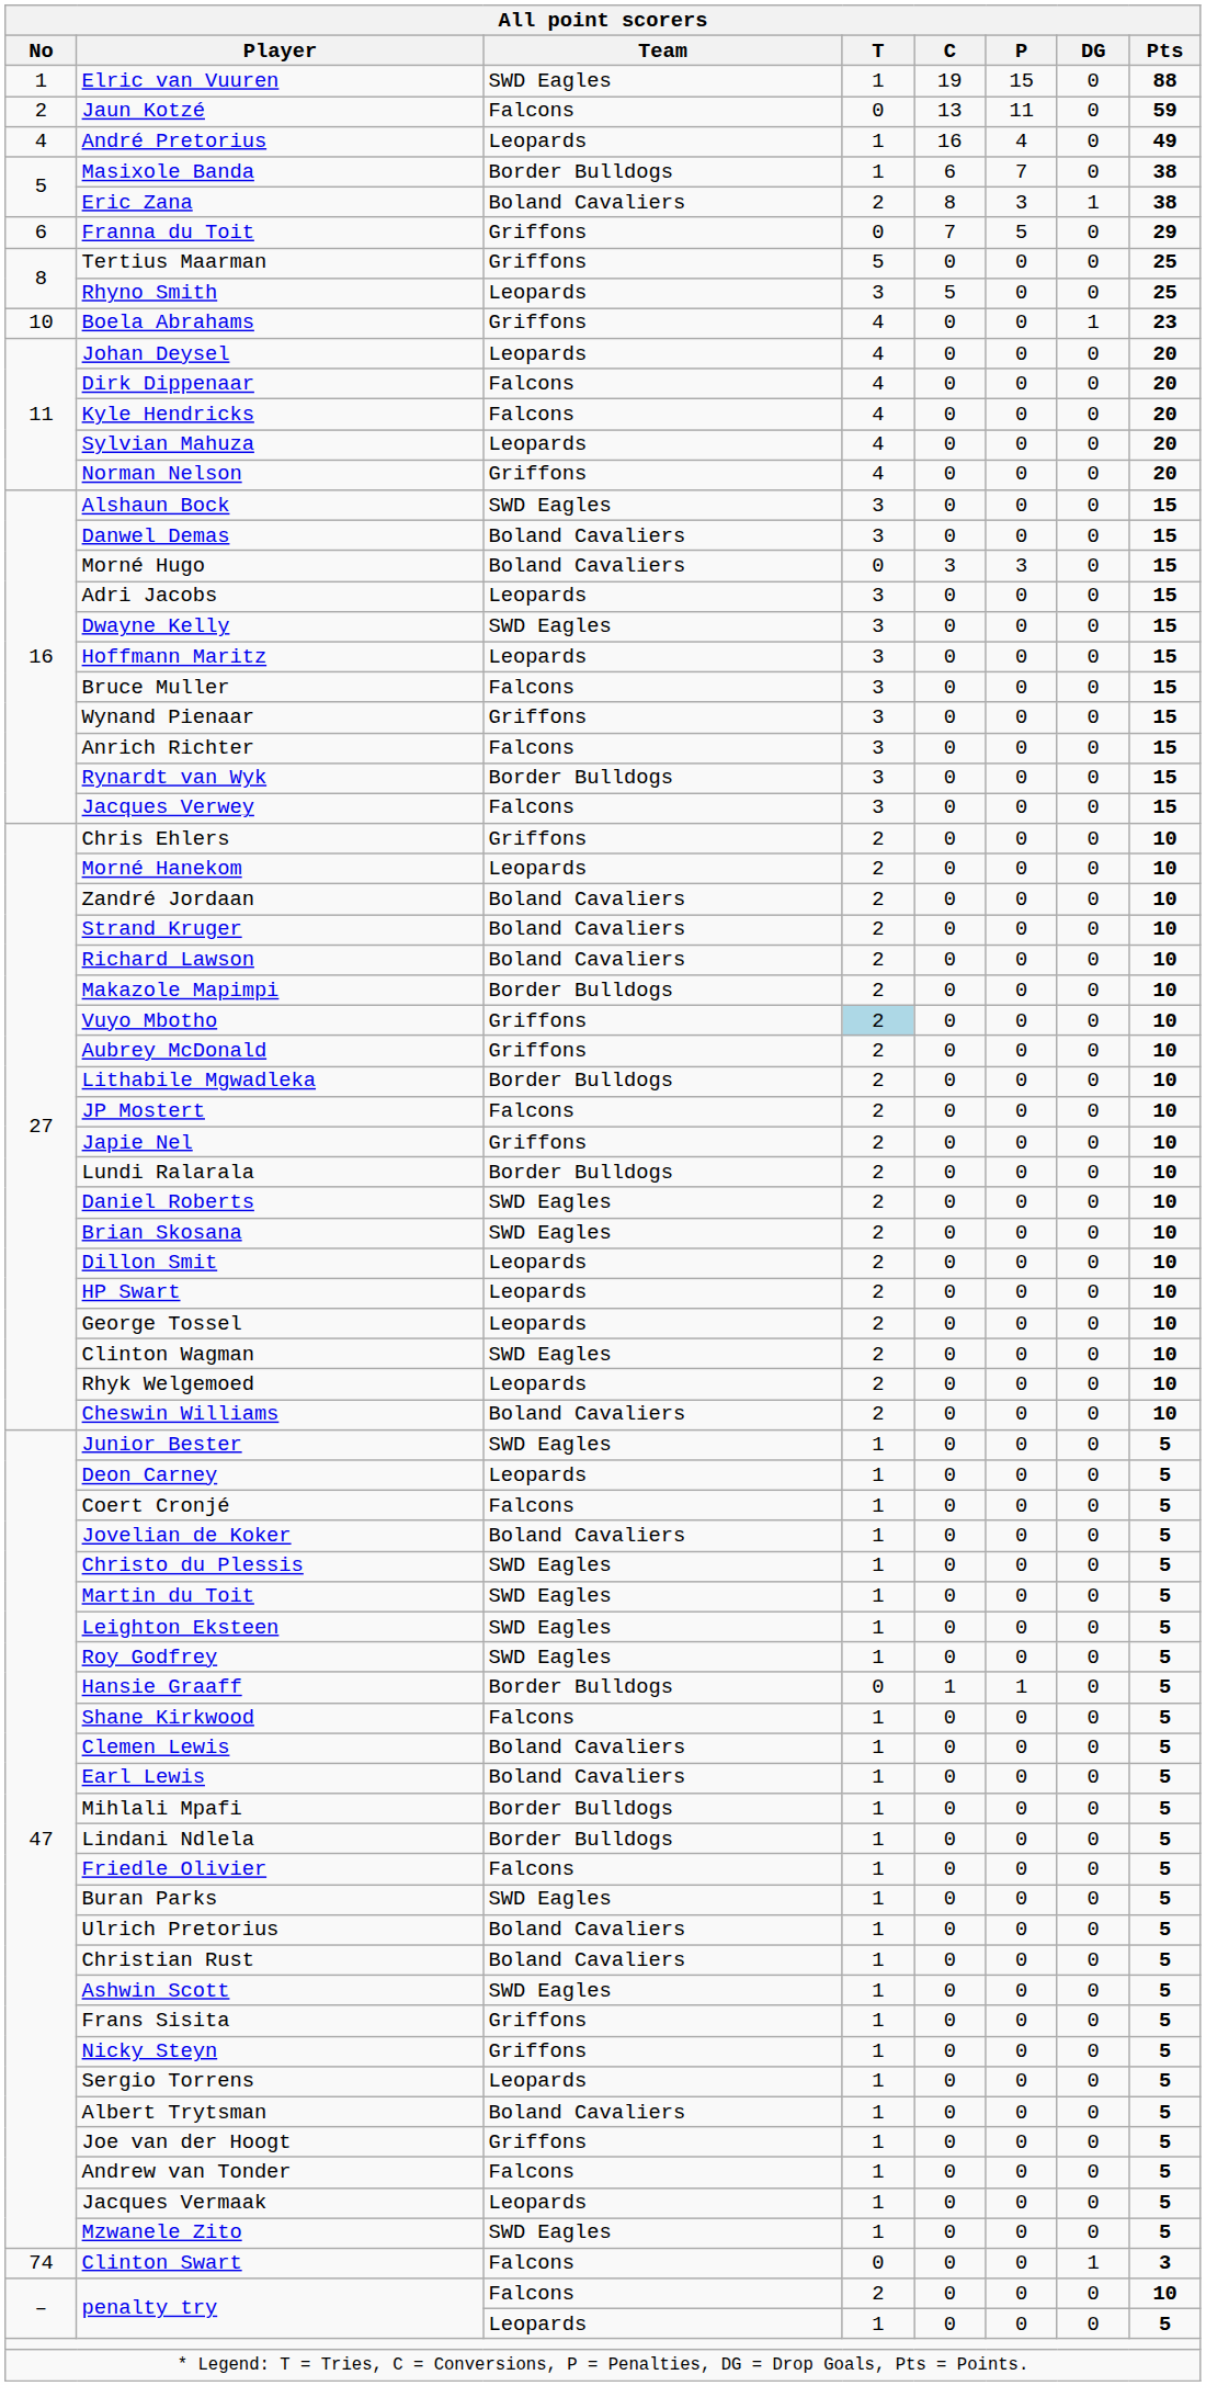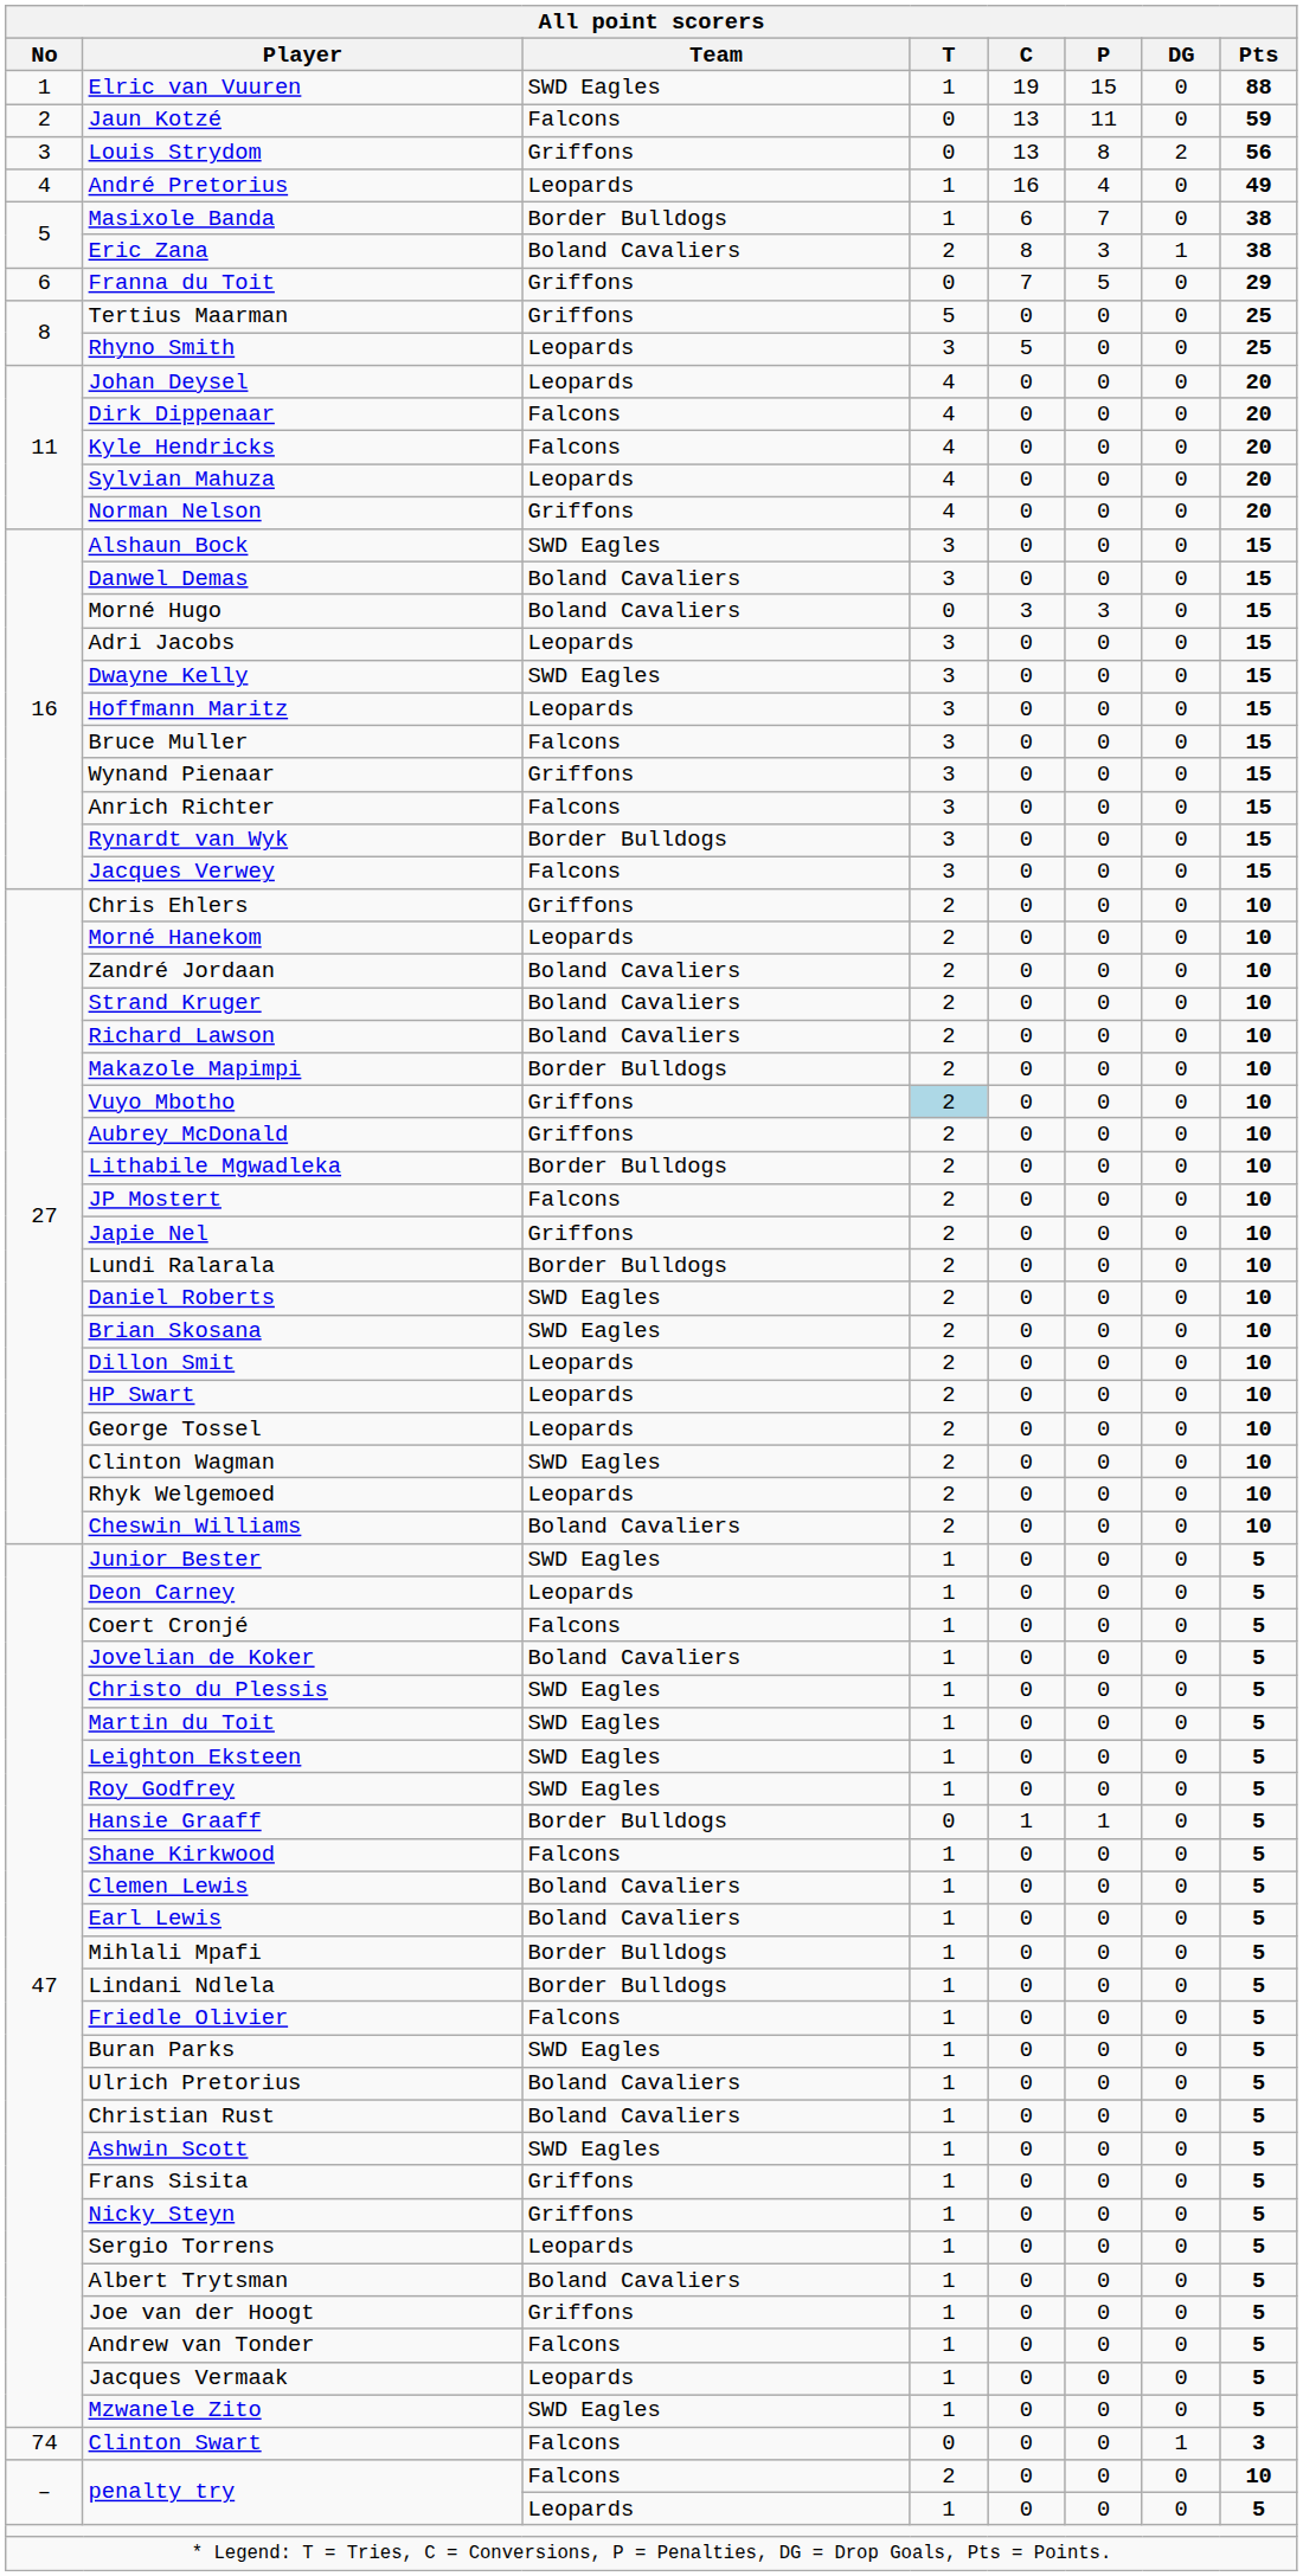 <table class="wikitable collapsible sortable" style="text-align:center; line-height:100%; font-size:100%; width:60%;">
 <tr>
 <th colspan=8>All point scorers</th>
 </tr>
 <tr>
 <th style="width:6%;">No</th>
 <th style="width:34%;">Player</th>
 <th style="width:30%;">Team</th>
 <th style="width:6%;">T</th>
 <th style="width:6%;">C</th>
 <th style="width:6%;">P</th>
 <th style="width:6%;">DG</th>
 <th style="width:6%;">Pts<br></th>
 </tr>
 <tr>
 <td>1</td>
 <td align=left><a href='#'>Elric van Vuuren</a></td>
 <td align=left>SWD Eagles</td>
 <td>1</td>
 <td>19</td>
 <td>15</td>
 <td>0</td>
 <td><strong>88</strong></td>
 </tr>
 <tr>
 <td>2</td>
 <td align=left><a href='#'>Jaun Kotzé</a></td>
 <td align=left>Falcons</td>
 <td>0</td>
 <td>13</td>
 <td>11</td>
 <td>0</td>
 <td><strong>59</strong></td>
+</tr>
+<tr>
+<td>3</td>
+<td align=left><a href='#'>Louis Strydom</a></td>
+<td align=left>Griffons</td>
+<td>0</td>
+<td>13</td>
+<td>8</td>
+<td>2</td>
+<td><strong>56</strong></td>
 </tr>
 <tr>
 <td>4</td>
 <td align=left><a href='#'>André Pretorius</a></td>
 <td align=left>Leopards</td>
 <td>1</td>
 <td>16</td>
 <td>4</td>
 <td>0</td>
 <td><strong>49</strong></td>
 </tr>
 <tr>
 <td rowspan=2>5</td>
 <td align=left><a href='#'>Masixole Banda</a></td>
 <td align=left>Border Bulldogs</td>
 <td>1</td>
 <td>6</td>
 <td>7</td>
 <td>0</td>
 <td><strong>38</strong></td>
 </tr>
 <tr>
 <td align=left><a href='#'>Eric Zana</a></td>
 <td align=left>Boland Cavaliers</td>
 <td>2</td>
 <td>8</td>
 <td>3</td>
 <td>1</td>
 <td><strong>38</strong></td>
 </tr>
 <tr>
 <td>6</td>
 <td align=left><a href='#'>Franna du Toit</a></td>
 <td align=left>Griffons</td>
 <td>0</td>
 <td>7</td>
 <td>5</td>
 <td>0</td>
 <td><strong>29</strong></td>
 </tr>
 <tr>
 <td rowspan=2>8</td>
 <td align=left>Tertius Maarman</td>
 <td align=left>Griffons</td>
 <td>5</td>
 <td>0</td>
 <td>0</td>
 <td>0</td>
 <td><strong>25</strong></td>
 </tr>
 <tr>
 <td align=left><a href='#'>Rhyno Smith</a></td>
 <td align=left>Leopards</td>
 <td>3</td>
 <td>5</td>
 <td>0</td>
 <td>0</td>
 <td><strong>25</strong></td>
-</tr>
-<tr>
-<td>10</td>
-<td align=left><a href='#'>Boela Abrahams</a></td>
-<td align=left>Griffons</td>
-<td>4</td>
-<td>0</td>
-<td>0</td>
-<td>1</td>
-<td><strong>23</strong></td>
 </tr>
 <tr>
 <td rowspan=5>11</td>
 <td align=left><a href='#'>Johan Deysel</a></td>
 <td align=left>Leopards</td>
 <td>4</td>
 <td>0</td>
 <td>0</td>
 <td>0</td>
 <td><strong>20</strong></td>
 </tr>
 <tr>
 <td align=left><a href='#'>Dirk Dippenaar</a></td>
 <td align=left>Falcons</td>
 <td>4</td>
 <td>0</td>
 <td>0</td>
 <td>0</td>
 <td><strong>20</strong></td>
 </tr>
 <tr>
 <td align=left><a href='#'>Kyle Hendricks</a></td>
 <td align=left>Falcons</td>
 <td>4</td>
 <td>0</td>
 <td>0</td>
 <td>0</td>
 <td><strong>20</strong></td>
 </tr>
 <tr>
 <td align=left><a href='#'>Sylvian Mahuza</a></td>
 <td align=left>Leopards</td>
 <td>4</td>
 <td>0</td>
 <td>0</td>
 <td>0</td>
 <td><strong>20</strong></td>
 </tr>
 <tr>
 <td align=left><a href='#'>Norman Nelson</a></td>
 <td align=left>Griffons</td>
 <td>4</td>
 <td>0</td>
 <td>0</td>
 <td>0</td>
 <td><strong>20</strong></td>
 </tr>
 <tr>
 <td rowspan=11>16</td>
 <td align=left><a href='#'>Alshaun Bock</a></td>
 <td align=left>SWD Eagles</td>
 <td>3</td>
 <td>0</td>
 <td>0</td>
 <td>0</td>
 <td><strong>15</strong></td>
 </tr>
 <tr>
 <td align=left><a href='#'>Danwel Demas</a></td>
 <td align=left>Boland Cavaliers</td>
 <td>3</td>
 <td>0</td>
 <td>0</td>
 <td>0</td>
 <td><strong>15</strong></td>
 </tr>
 <tr>
 <td align=left>Morné Hugo</td>
 <td align=left>Boland Cavaliers</td>
 <td>0</td>
 <td>3</td>
 <td>3</td>
 <td>0</td>
 <td><strong>15</strong></td>
 </tr>
 <tr>
 <td align=left>Adri Jacobs</td>
 <td align=left>Leopards</td>
 <td>3</td>
 <td>0</td>
 <td>0</td>
 <td>0</td>
 <td><strong>15</strong></td>
 </tr>
 <tr>
 <td align=left><a href='#'>Dwayne Kelly</a></td>
 <td align=left>SWD Eagles</td>
 <td>3</td>
 <td>0</td>
 <td>0</td>
 <td>0</td>
 <td><strong>15</strong></td>
 </tr>
 <tr>
 <td align=left><a href='#'>Hoffmann Maritz</a></td>
 <td align=left>Leopards</td>
 <td>3</td>
 <td>0</td>
 <td>0</td>
 <td>0</td>
 <td><strong>15</strong></td>
 </tr>
 <tr>
 <td align=left>Bruce Muller</td>
 <td align=left>Falcons</td>
 <td>3</td>
 <td>0</td>
 <td>0</td>
 <td>0</td>
 <td><strong>15</strong></td>
 </tr>
 <tr>
 <td align=left>Wynand Pienaar</td>
 <td align=left>Griffons</td>
 <td>3</td>
 <td>0</td>
 <td>0</td>
 <td>0</td>
 <td><strong>15</strong></td>
 </tr>
 <tr>
 <td align=left>Anrich Richter</td>
 <td align=left>Falcons</td>
 <td>3</td>
 <td>0</td>
 <td>0</td>
 <td>0</td>
 <td><strong>15</strong></td>
 </tr>
 <tr>
 <td align=left><a href='#'>Rynardt van Wyk</a></td>
 <td align=left>Border Bulldogs</td>
 <td>3</td>
 <td>0</td>
 <td>0</td>
 <td>0</td>
 <td><strong>15</strong></td>
 </tr>
 <tr>
 <td align=left><a href='#'>Jacques Verwey</a></td>
 <td align=left>Falcons</td>
 <td>3</td>
 <td>0</td>
 <td>0</td>
 <td>0</td>
 <td><strong>15</strong></td>
 </tr>
 <tr>
 <td rowspan=20>27</td>
 <td align=left>Chris Ehlers</td>
 <td align=left>Griffons</td>
 <td>2</td>
 <td>0</td>
 <td>0</td>
 <td>0</td>
 <td><strong>10</strong></td>
 </tr>
 <tr>
 <td align=left><a href='#'>Morné Hanekom</a></td>
 <td align=left>Leopards</td>
 <td>2</td>
 <td>0</td>
 <td>0</td>
 <td>0</td>
 <td><strong>10</strong></td>
 </tr>
 <tr>
 <td align=left>Zandré Jordaan</td>
 <td align=left>Boland Cavaliers</td>
 <td>2</td>
 <td>0</td>
 <td>0</td>
 <td>0</td>
 <td><strong>10</strong></td>
 </tr>
 <tr>
 <td align=left><a href='#'>Strand Kruger</a></td>
 <td align=left>Boland Cavaliers</td>
 <td>2</td>
 <td>0</td>
 <td>0</td>
 <td>0</td>
 <td><strong>10</strong></td>
 </tr>
 <tr>
 <td align=left><a href='#'>Richard Lawson</a></td>
 <td align=left>Boland Cavaliers</td>
 <td>2</td>
 <td>0</td>
 <td>0</td>
 <td>0</td>
 <td><strong>10</strong></td>
 </tr>
 <tr>
 <td align=left><a href='#'>Makazole Mapimpi</a></td>
 <td align=left>Border Bulldogs</td>
 <td>2</td>
 <td>0</td>
 <td>0</td>
 <td>0</td>
 <td><strong>10</strong></td>
 </tr>
 <tr>
 <td align=left><a href='#'>Vuyo Mbotho</a></td>
 <td align=left>Griffons</td>
 <td style="background: lightblue;">2</td>
 <td>0</td>
 <td>0</td>
 <td>0</td>
 <td><strong>10</strong></td>
 </tr>
 <tr>
 <td align=left><a href='#'>Aubrey McDonald</a></td>
 <td align=left>Griffons</td>
 <td>2</td>
 <td>0</td>
 <td>0</td>
 <td>0</td>
 <td><strong>10</strong></td>
 </tr>
 <tr>
 <td align=left><a href='#'>Lithabile Mgwadleka</a></td>
 <td align=left>Border Bulldogs</td>
 <td>2</td>
 <td>0</td>
 <td>0</td>
 <td>0</td>
 <td><strong>10</strong></td>
 </tr>
 <tr>
 <td align=left><a href='#'>JP Mostert</a></td>
 <td align=left>Falcons</td>
 <td>2</td>
 <td>0</td>
 <td>0</td>
 <td>0</td>
 <td><strong>10</strong></td>
 </tr>
 <tr>
 <td align=left><a href='#'>Japie Nel</a></td>
 <td align=left>Griffons</td>
 <td>2</td>
 <td>0</td>
 <td>0</td>
 <td>0</td>
 <td><strong>10</strong></td>
 </tr>
 <tr>
 <td align=left>Lundi Ralarala</td>
 <td align=left>Border Bulldogs</td>
 <td>2</td>
 <td>0</td>
 <td>0</td>
 <td>0</td>
 <td><strong>10</strong></td>
 </tr>
 <tr>
 <td align=left><a href='#'>Daniel Roberts</a></td>
 <td align=left>SWD Eagles</td>
 <td>2</td>
 <td>0</td>
 <td>0</td>
 <td>0</td>
 <td><strong>10</strong></td>
 </tr>
 <tr>
 <td align=left><a href='#'>Brian Skosana</a></td>
 <td align=left>SWD Eagles</td>
 <td>2</td>
 <td>0</td>
 <td>0</td>
 <td>0</td>
 <td><strong>10</strong></td>
 </tr>
 <tr>
 <td align=left><a href='#'>Dillon Smit</a></td>
 <td align=left>Leopards</td>
 <td>2</td>
 <td>0</td>
 <td>0</td>
 <td>0</td>
 <td><strong>10</strong></td>
 </tr>
 <tr>
 <td align=left><a href='#'>HP Swart</a></td>
 <td align=left>Leopards</td>
 <td>2</td>
 <td>0</td>
 <td>0</td>
 <td>0</td>
 <td><strong>10</strong></td>
 </tr>
 <tr>
 <td align=left>George Tossel</td>
 <td align=left>Leopards</td>
 <td>2</td>
 <td>0</td>
 <td>0</td>
 <td>0</td>
 <td><strong>10</strong></td>
 </tr>
 <tr>
 <td align=left>Clinton Wagman</td>
 <td align=left>SWD Eagles</td>
 <td>2</td>
 <td>0</td>
 <td>0</td>
 <td>0</td>
 <td><strong>10</strong></td>
 </tr>
 <tr>
 <td align=left>Rhyk Welgemoed</td>
 <td align=left>Leopards</td>
 <td>2</td>
 <td>0</td>
 <td>0</td>
 <td>0</td>
 <td><strong>10</strong></td>
 </tr>
 <tr>
 <td align=left><a href='#'>Cheswin Williams</a></td>
 <td align=left>Boland Cavaliers</td>
 <td>2</td>
 <td>0</td>
 <td>0</td>
 <td>0</td>
 <td><strong>10</strong></td>
 </tr>
 <tr>
 <td rowspan=27>47</td>
 <td align=left><a href='#'>Junior Bester</a></td>
 <td align=left>SWD Eagles</td>
 <td>1</td>
 <td>0</td>
 <td>0</td>
 <td>0</td>
 <td><strong>5</strong></td>
 </tr>
 <tr>
 <td align=left><a href='#'>Deon Carney</a></td>
 <td align=left>Leopards</td>
 <td>1</td>
 <td>0</td>
 <td>0</td>
 <td>0</td>
 <td><strong>5</strong></td>
 </tr>
 <tr>
 <td align=left>Coert Cronjé</td>
 <td align=left>Falcons</td>
 <td>1</td>
 <td>0</td>
 <td>0</td>
 <td>0</td>
 <td><strong>5</strong></td>
 </tr>
 <tr>
 <td align=left><a href='#'>Jovelian de Koker</a></td>
 <td align=left>Boland Cavaliers</td>
 <td>1</td>
 <td>0</td>
 <td>0</td>
 <td>0</td>
 <td><strong>5</strong></td>
 </tr>
 <tr>
 <td align=left><a href='#'>Christo du Plessis</a></td>
 <td align=left>SWD Eagles</td>
 <td>1</td>
 <td>0</td>
 <td>0</td>
 <td>0</td>
 <td><strong>5</strong></td>
 </tr>
 <tr>
 <td align=left><a href='#'>Martin du Toit</a></td>
 <td align=left>SWD Eagles</td>
 <td>1</td>
 <td>0</td>
 <td>0</td>
 <td>0</td>
 <td><strong>5</strong></td>
 </tr>
 <tr>
 <td align=left><a href='#'>Leighton Eksteen</a></td>
 <td align=left>SWD Eagles</td>
 <td>1</td>
 <td>0</td>
 <td>0</td>
 <td>0</td>
 <td><strong>5</strong></td>
 </tr>
 <tr>
 <td align=left><a href='#'>Roy Godfrey</a></td>
 <td align=left>SWD Eagles</td>
 <td>1</td>
 <td>0</td>
 <td>0</td>
 <td>0</td>
 <td><strong>5</strong></td>
 </tr>
 <tr>
 <td align=left><a href='#'>Hansie Graaff</a></td>
 <td align=left>Border Bulldogs</td>
 <td>0</td>
 <td>1</td>
 <td>1</td>
 <td>0</td>
 <td><strong>5</strong></td>
 </tr>
 <tr>
 <td align=left><a href='#'>Shane Kirkwood</a></td>
 <td align=left>Falcons</td>
 <td>1</td>
 <td>0</td>
 <td>0</td>
 <td>0</td>
 <td><strong>5</strong></td>
 </tr>
 <tr>
 <td align=left><a href='#'>Clemen Lewis</a></td>
 <td align=left>Boland Cavaliers</td>
 <td>1</td>
 <td>0</td>
 <td>0</td>
 <td>0</td>
 <td><strong>5</strong></td>
 </tr>
 <tr>
 <td align=left><a href='#'>Earl Lewis</a></td>
 <td align=left>Boland Cavaliers</td>
 <td>1</td>
 <td>0</td>
 <td>0</td>
 <td>0</td>
 <td><strong>5</strong></td>
 </tr>
 <tr>
 <td align=left>Mihlali Mpafi</td>
 <td align=left>Border Bulldogs</td>
 <td>1</td>
 <td>0</td>
 <td>0</td>
 <td>0</td>
 <td><strong>5</strong></td>
 </tr>
 <tr>
 <td align=left>Lindani Ndlela</td>
 <td align=left>Border Bulldogs</td>
 <td>1</td>
 <td>0</td>
 <td>0</td>
 <td>0</td>
 <td><strong>5</strong></td>
 </tr>
 <tr>
 <td align=left><a href='#'>Friedle Olivier</a></td>
 <td align=left>Falcons</td>
 <td>1</td>
 <td>0</td>
 <td>0</td>
 <td>0</td>
 <td><strong>5</strong></td>
 </tr>
 <tr>
 <td align=left>Buran Parks</td>
 <td align=left>SWD Eagles</td>
 <td>1</td>
 <td>0</td>
 <td>0</td>
 <td>0</td>
 <td><strong>5</strong></td>
 </tr>
 <tr>
 <td align=left>Ulrich Pretorius</td>
 <td align=left>Boland Cavaliers</td>
 <td>1</td>
 <td>0</td>
 <td>0</td>
 <td>0</td>
 <td><strong>5</strong></td>
 </tr>
 <tr>
 <td align=left>Christian Rust</td>
 <td align=left>Boland Cavaliers</td>
 <td>1</td>
 <td>0</td>
 <td>0</td>
 <td>0</td>
 <td><strong>5</strong></td>
 </tr>
 <tr>
 <td align=left><a href='#'>Ashwin Scott</a></td>
 <td align=left>SWD Eagles</td>
 <td>1</td>
 <td>0</td>
 <td>0</td>
 <td>0</td>
 <td><strong>5</strong></td>
 </tr>
 <tr>
 <td align=left>Frans Sisita</td>
 <td align=left>Griffons</td>
 <td>1</td>
 <td>0</td>
 <td>0</td>
 <td>0</td>
 <td><strong>5</strong></td>
 </tr>
 <tr>
 <td align=left><a href='#'>Nicky Steyn</a></td>
 <td align=left>Griffons</td>
 <td>1</td>
 <td>0</td>
 <td>0</td>
 <td>0</td>
 <td><strong>5</strong></td>
 </tr>
 <tr>
 <td align=left>Sergio Torrens</td>
 <td align=left>Leopards</td>
 <td>1</td>
 <td>0</td>
 <td>0</td>
 <td>0</td>
 <td><strong>5</strong></td>
 </tr>
 <tr>
 <td align=left>Albert Trytsman</td>
 <td align=left>Boland Cavaliers</td>
 <td>1</td>
 <td>0</td>
 <td>0</td>
 <td>0</td>
 <td><strong>5</strong></td>
 </tr>
 <tr>
 <td align=left>Joe van der Hoogt</td>
 <td align=left>Griffons</td>
 <td>1</td>
 <td>0</td>
 <td>0</td>
 <td>0</td>
 <td><strong>5</strong></td>
 </tr>
 <tr>
 <td align=left>Andrew van Tonder</td>
 <td align=left>Falcons</td>
 <td>1</td>
 <td>0</td>
 <td>0</td>
 <td>0</td>
 <td><strong>5</strong></td>
 </tr>
 <tr>
 <td align=left>Jacques Vermaak</td>
 <td align=left>Leopards</td>
 <td>1</td>
 <td>0</td>
 <td>0</td>
 <td>0</td>
 <td><strong>5</strong></td>
 </tr>
 <tr>
 <td align=left><a href='#'>Mzwanele Zito</a></td>
 <td align=left>SWD Eagles</td>
 <td>1</td>
 <td>0</td>
 <td>0</td>
 <td>0</td>
 <td><strong>5</strong></td>
 </tr>
 <tr>
 <td>74</td>
 <td align=left><a href='#'>Clinton Swart</a></td>
 <td align=left>Falcons</td>
 <td>0</td>
 <td>0</td>
 <td>0</td>
 <td>1</td>
 <td><strong>3</strong></td>
 </tr>
 <tr>
 <td rowspan=2>–</td>
 <td align=left rowspan=2><a href='#'>penalty try</a></td>
 <td align=left>Falcons</td>
 <td>2</td>
 <td>0</td>
 <td>0</td>
 <td>0</td>
 <td><strong>10</strong></td>
 </tr>
 <tr>
 <td align=left>Leopards</td>
 <td>1</td>
 <td>0</td>
 <td>0</td>
 <td>0</td>
 <td><strong>5</strong></td>
 </tr>
 <tr>
 <td colspan="8"></td>
 </tr>
 <tr>
 <td colspan="8"><small>* Legend: T = Tries, C = Conversions, P = Penalties, DG = Drop Goals, Pts = Points.</small></td>
 </tr>
 </table>
